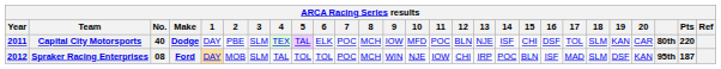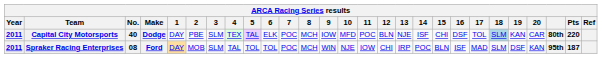 <table class="wikitable" style="text-align:center; font-size:75%">
 <tr>
 <th colspan=27><a href='#'>ARCA Racing Series</a> results</th>
 </tr>
 <tr>
 <th>Year</th>
 <th>Team</th>
 <th>No.</th>
 <th>Make</th>
 <th>1</th>
 <th>2</th>
 <th>3</th>
 <th>4</th>
 <th>5</th>
 <th>6</th>
 <th>7</th>
 <th>8</th>
 <th>9</th>
 <th>10</th>
 <th>11</th>
 <th>12</th>
 <th>13</th>
 <th>14</th>
 <th>15</th>
 <th>16</th>
 <th>17</th>
 <th>18</th>
 <th>19</th>
 <th>20</th>
 <th></th>
 <th>Pts</th>
 <th>Ref</th>
 </tr>
 <tr>
 <th><a href='#'>2011</a></th>
 <th><a href='#'>Capital City Motorsports</a></th>
 <th>40</th>
 <th><a href='#'>Dodge</a></th>
 <td><a href='#'>DAY</a></td>
 <td><a href='#'>PBE</a></td>
 <td><a href='#'>SLM</a></td>
 <td style="background:#DFFFDF;"><a href='#'>TEX</a><br></td>
 <td style="background:#EFCFFF;"><a href='#'>TAL</a><br></td>
 <td><a href='#'>ELK</a></td>
 <td><a href='#'>POC</a></td>
 <td><a href='#'>MCH</a></td>
 <td><a href='#'>IOW</a></td>
 <td><a href='#'>MFD</a></td>
 <td><a href='#'>POC</a></td>
 <td><a href='#'>BLN</a></td>
 <td><a href='#'>NJE</a></td>
 <td><a href='#'>ISF</a></td>
 <td><a href='#'>CHI</a></td>
 <td><a href='#'>DSF</a></td>
 <td><a href='#'>TOL</a></td>
-<td><a href='#'>SLM</a></td>
+<td style="background: lightblue;"><a href='#'>SLM</a></td>
 <td><a href='#'>KAN</a></td>
 <td><a href='#'>CAR</a></td>
 <th>80th</th>
 <th>220</th>
 <th></th>
 </tr>
 <tr>
-<th><a href='#'>2012</a></th>
+<th><a href='#'>2011</a></th>
 <th><a href='#'>Spraker Racing Enterprises</a></th>
 <th>08</th>
 <th><a href='#'>Ford</a></th>
 <td style="background:#FFDF9F;"><a href='#'>DAY</a><br></td>
 <td><a href='#'>MOB</a></td>
 <td><a href='#'>SLM</a></td>
 <td><a href='#'>TAL</a></td>
 <td><a href='#'>TOL</a></td>
 <td><a href='#'>TOL</a></td>
 <td><a href='#'>POC</a></td>
 <td><a href='#'>MCH</a></td>
 <td><a href='#'>WIN</a></td>
 <td><a href='#'>NJE</a></td>
 <td><a href='#'>IOW</a></td>
 <td><a href='#'>CHI</a></td>
 <td><a href='#'>IRP</a></td>
 <td><a href='#'>POC</a></td>
 <td><a href='#'>BLN</a></td>
 <td><a href='#'>ISF</a></td>
 <td><a href='#'>MAD</a></td>
 <td><a href='#'>SLM</a></td>
 <td><a href='#'>DSF</a></td>
 <td><a href='#'>KAN</a></td>
 <th>95th</th>
 <th>187</th>
 <th></th>
 </tr>
 </table>
